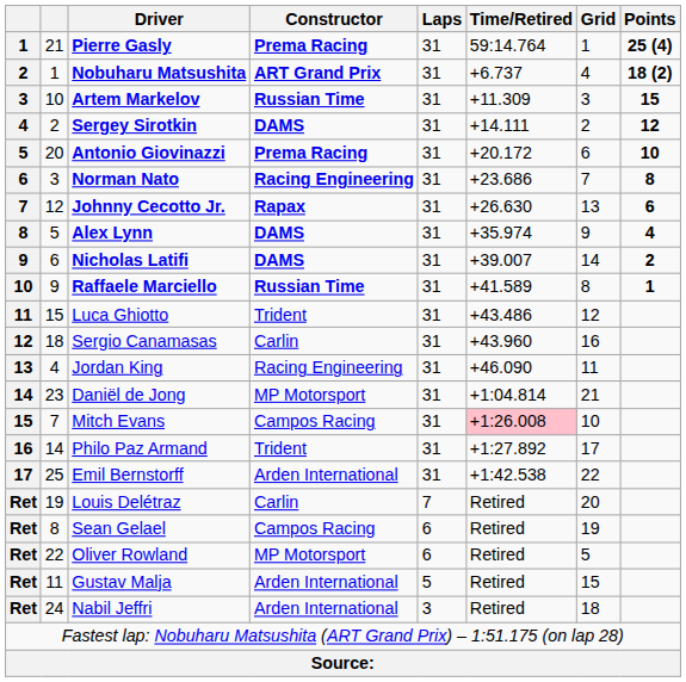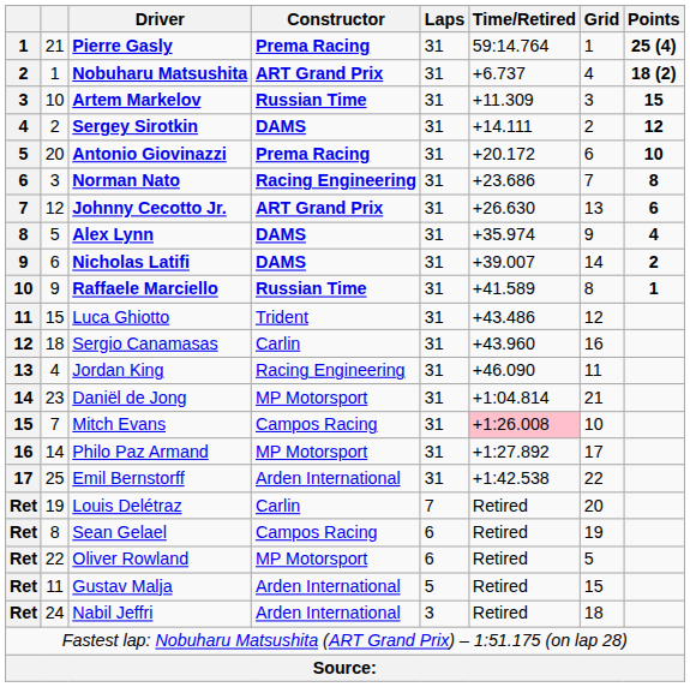 <table class="wikitable" style="font-size: 85%;">
 <tr>
 <th></th>
 <th></th>
 <th>Driver</th>
 <th>Constructor</th>
 <th>Laps</th>
 <th>Time/Retired</th>
 <th>Grid</th>
 <th>Points</th>
 </tr>
 <tr>
 <th>1</th>
 <td align="center">21</td>
 <td> <strong><a href='#'>Pierre Gasly</a></strong></td>
 <td><strong><a href='#'>Prema Racing</a></strong></td>
 <td>31</td>
 <td>59:14.764</td>
 <td>1</td>
 <td align="center"><strong>25 (4)</strong></td>
 </tr>
 <tr>
 <th>2</th>
 <td align="center">1</td>
 <td> <strong><a href='#'>Nobuharu Matsushita</a></strong></td>
 <td><strong><a href='#'>ART Grand Prix</a></strong></td>
 <td>31</td>
 <td>+6.737</td>
 <td>4</td>
 <td align="center"><strong>18 (2)</strong></td>
 </tr>
 <tr>
 <th>3</th>
 <td align="center">10</td>
 <td> <strong><a href='#'>Artem Markelov</a></strong></td>
 <td><strong><a href='#'>Russian Time</a></strong></td>
 <td>31</td>
 <td>+11.309</td>
 <td>3</td>
 <td align="center"><strong>15</strong></td>
 </tr>
 <tr>
 <th>4</th>
 <td align="center">2</td>
 <td> <strong><a href='#'>Sergey Sirotkin</a></strong></td>
 <td><strong><a href='#'>DAMS</a></strong></td>
 <td>31</td>
 <td>+14.111</td>
 <td>2</td>
 <td align="center"><strong>12</strong></td>
 </tr>
 <tr>
 <th>5</th>
 <td align="center">20</td>
 <td> <strong><a href='#'>Antonio Giovinazzi</a></strong></td>
 <td><strong><a href='#'>Prema Racing</a></strong></td>
 <td>31</td>
 <td>+20.172</td>
 <td>6</td>
 <td align="center"><strong>10</strong></td>
 </tr>
 <tr>
 <th>6</th>
 <td align="center">3</td>
 <td> <strong><a href='#'>Norman Nato</a></strong></td>
 <td><strong><a href='#'>Racing Engineering</a></strong></td>
 <td>31</td>
 <td>+23.686</td>
 <td>7</td>
 <td align="center"><strong>8</strong></td>
 </tr>
 <tr>
 <th>7</th>
 <td align="center">12</td>
 <td> <strong><a href='#'>Johnny Cecotto Jr.</a></strong></td>
-<td><strong><a href='#'>Rapax</a></strong></td>
+<td><strong><a href='#'>ART Grand Prix</a></strong></td>
 <td>31</td>
 <td>+26.630</td>
 <td>13</td>
 <td align="center"><strong>6</strong></td>
 </tr>
 <tr>
 <th>8</th>
 <td align="center">5</td>
 <td> <strong><a href='#'>Alex Lynn</a></strong></td>
 <td><strong><a href='#'>DAMS</a></strong></td>
 <td>31</td>
 <td>+35.974</td>
 <td>9</td>
 <td align="center"><strong>4</strong></td>
 </tr>
 <tr>
 <th>9</th>
 <td align="center">6</td>
 <td> <strong><a href='#'>Nicholas Latifi</a></strong></td>
 <td><strong><a href='#'>DAMS</a></strong></td>
 <td>31</td>
 <td>+39.007</td>
 <td>14</td>
 <td align="center"><strong>2</strong></td>
 </tr>
 <tr>
 <th>10</th>
 <td align="center">9</td>
 <td> <strong><a href='#'>Raffaele Marciello</a></strong></td>
 <td><strong><a href='#'>Russian Time</a></strong></td>
 <td>31</td>
 <td>+41.589</td>
 <td>8</td>
 <td align="center"><strong>1</strong></td>
 </tr>
 <tr>
 <th>11</th>
 <td align="center">15</td>
 <td> <a href='#'>Luca Ghiotto</a></td>
 <td><a href='#'>Trident</a></td>
 <td>31</td>
 <td>+43.486</td>
 <td>12</td>
 <td></td>
 </tr>
 <tr>
 <th>12</th>
 <td align="center">18</td>
 <td> <a href='#'>Sergio Canamasas</a></td>
 <td><a href='#'>Carlin</a></td>
 <td>31</td>
 <td>+43.960</td>
 <td>16</td>
 <td></td>
 </tr>
 <tr>
 <th>13</th>
 <td align="center">4</td>
 <td> <a href='#'>Jordan King</a></td>
 <td><a href='#'>Racing Engineering</a></td>
 <td>31</td>
 <td>+46.090</td>
 <td>11</td>
 <td></td>
 </tr>
 <tr>
 <th>14</th>
 <td align="center">23</td>
 <td> <a href='#'>Daniël de Jong</a></td>
 <td><a href='#'>MP Motorsport</a></td>
 <td>31</td>
 <td>+1:04.814</td>
 <td>21</td>
 <td></td>
 </tr>
 <tr>
 <th>15</th>
 <td align="center">7</td>
 <td> <a href='#'>Mitch Evans</a></td>
 <td><a href='#'>Campos Racing</a></td>
 <td>31</td>
 <td style="background: pink;">+1:26.008</td>
 <td>10</td>
 <td></td>
 </tr>
 <tr>
 <th>16</th>
 <td align="center">14</td>
 <td> <a href='#'>Philo Paz Armand</a></td>
-<td><a href='#'>Trident</a></td>
+<td><a href='#'>MP Motorsport</a></td>
 <td>31</td>
 <td>+1:27.892</td>
 <td>17</td>
 <td></td>
 </tr>
 <tr>
 <th>17</th>
 <td align="center">25</td>
 <td> <a href='#'>Emil Bernstorff</a></td>
 <td><a href='#'>Arden International</a></td>
 <td>31</td>
 <td>+1:42.538</td>
 <td>22</td>
 <td></td>
 </tr>
 <tr>
 <th>Ret</th>
 <td align="center">19</td>
 <td> <a href='#'>Louis Delétraz</a></td>
 <td><a href='#'>Carlin</a></td>
 <td>7</td>
 <td>Retired</td>
 <td>20</td>
 <td></td>
 </tr>
 <tr>
 <th>Ret</th>
 <td align="center">8</td>
 <td> <a href='#'>Sean Gelael</a></td>
 <td><a href='#'>Campos Racing</a></td>
 <td>6</td>
 <td>Retired</td>
 <td>19</td>
 <td></td>
 </tr>
 <tr>
 <th>Ret</th>
 <td align="center">22</td>
 <td> <a href='#'>Oliver Rowland</a></td>
 <td><a href='#'>MP Motorsport</a></td>
 <td>6</td>
 <td>Retired</td>
 <td>5</td>
 <td></td>
 </tr>
 <tr>
 <th>Ret</th>
 <td align="center">11</td>
 <td> <a href='#'>Gustav Malja</a></td>
 <td><a href='#'>Arden International</a></td>
 <td>5</td>
 <td>Retired</td>
 <td>15</td>
 <td></td>
 </tr>
 <tr>
 <th>Ret</th>
 <td align="center">24</td>
 <td> <a href='#'>Nabil Jeffri</a></td>
 <td><a href='#'>Arden International</a></td>
 <td>3</td>
 <td>Retired</td>
 <td>18</td>
 </tr>
 <tr>
 <td colspan="8" align="center"><em>Fastest lap:  <a href='#'>Nobuharu Matsushita</a> (<a href='#'>ART Grand Prix</a>) – 1:51.175 (on lap 28)</em></td>
 </tr>
 <tr>
 <th colspan="8">Source:</th>
 </tr>
 </table>
